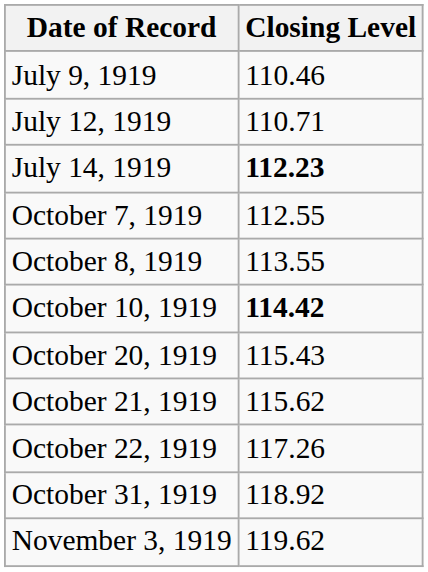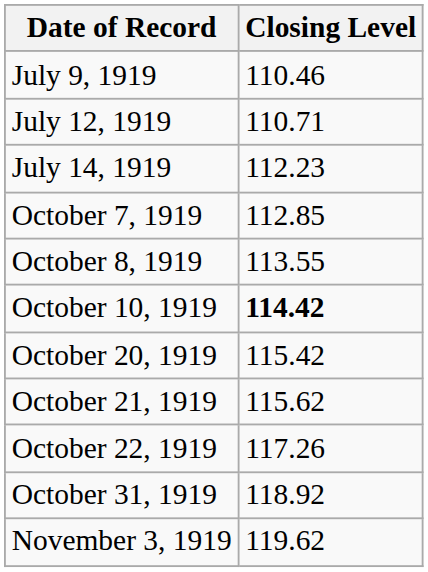 <table class="wikitable">
 <tr>
 <th>Date of Record</th>
 <th>Closing Level</th>
 </tr>
 <tr>
 <td>July 9, 1919</td>
 <td>110.46</td>
 </tr>
 <tr>
 <td>July 12, 1919</td>
 <td>110.71</td>
 </tr>
 <tr>
 <td>July 14, 1919</td>
-<td><strong>112.23</strong></td>
+<td>112.23</td>
 </tr>
 <tr>
 <td>October 7, 1919</td>
-<td>112.55</td>
+<td>112.85</td>
 </tr>
 <tr>
 <td>October 8, 1919</td>
 <td>113.55</td>
 </tr>
 <tr>
 <td>October 10, 1919</td>
 <td><strong>114.42</strong></td>
 </tr>
 <tr>
 <td>October 20, 1919</td>
-<td>115.43</td>
+<td>115.42</td>
 </tr>
 <tr>
 <td>October 21, 1919</td>
 <td>115.62</td>
 </tr>
 <tr>
 <td>October 22, 1919</td>
 <td>117.26</td>
 </tr>
 <tr>
 <td>October 31, 1919</td>
 <td>118.92</td>
 </tr>
 <tr>
 <td>November 3, 1919</td>
 <td>119.62</td>
 </tr>
 </table>
